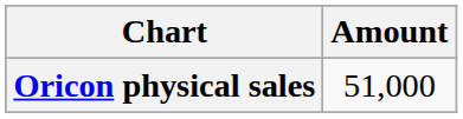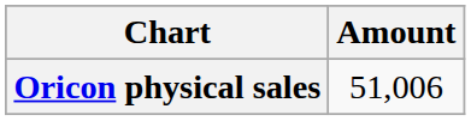 <table class="wikitable plainrowheaders">
 <tr>
 <th scope="col">Chart</th>
 <th scope="col">Amount</th>
 </tr>
 <tr>
 <th scope="row"><a href='#'>Oricon</a> physical sales</th>
-<td align="center">51,000</td>
+<td align="center">51,006</td>
 </tr>
 </table>
